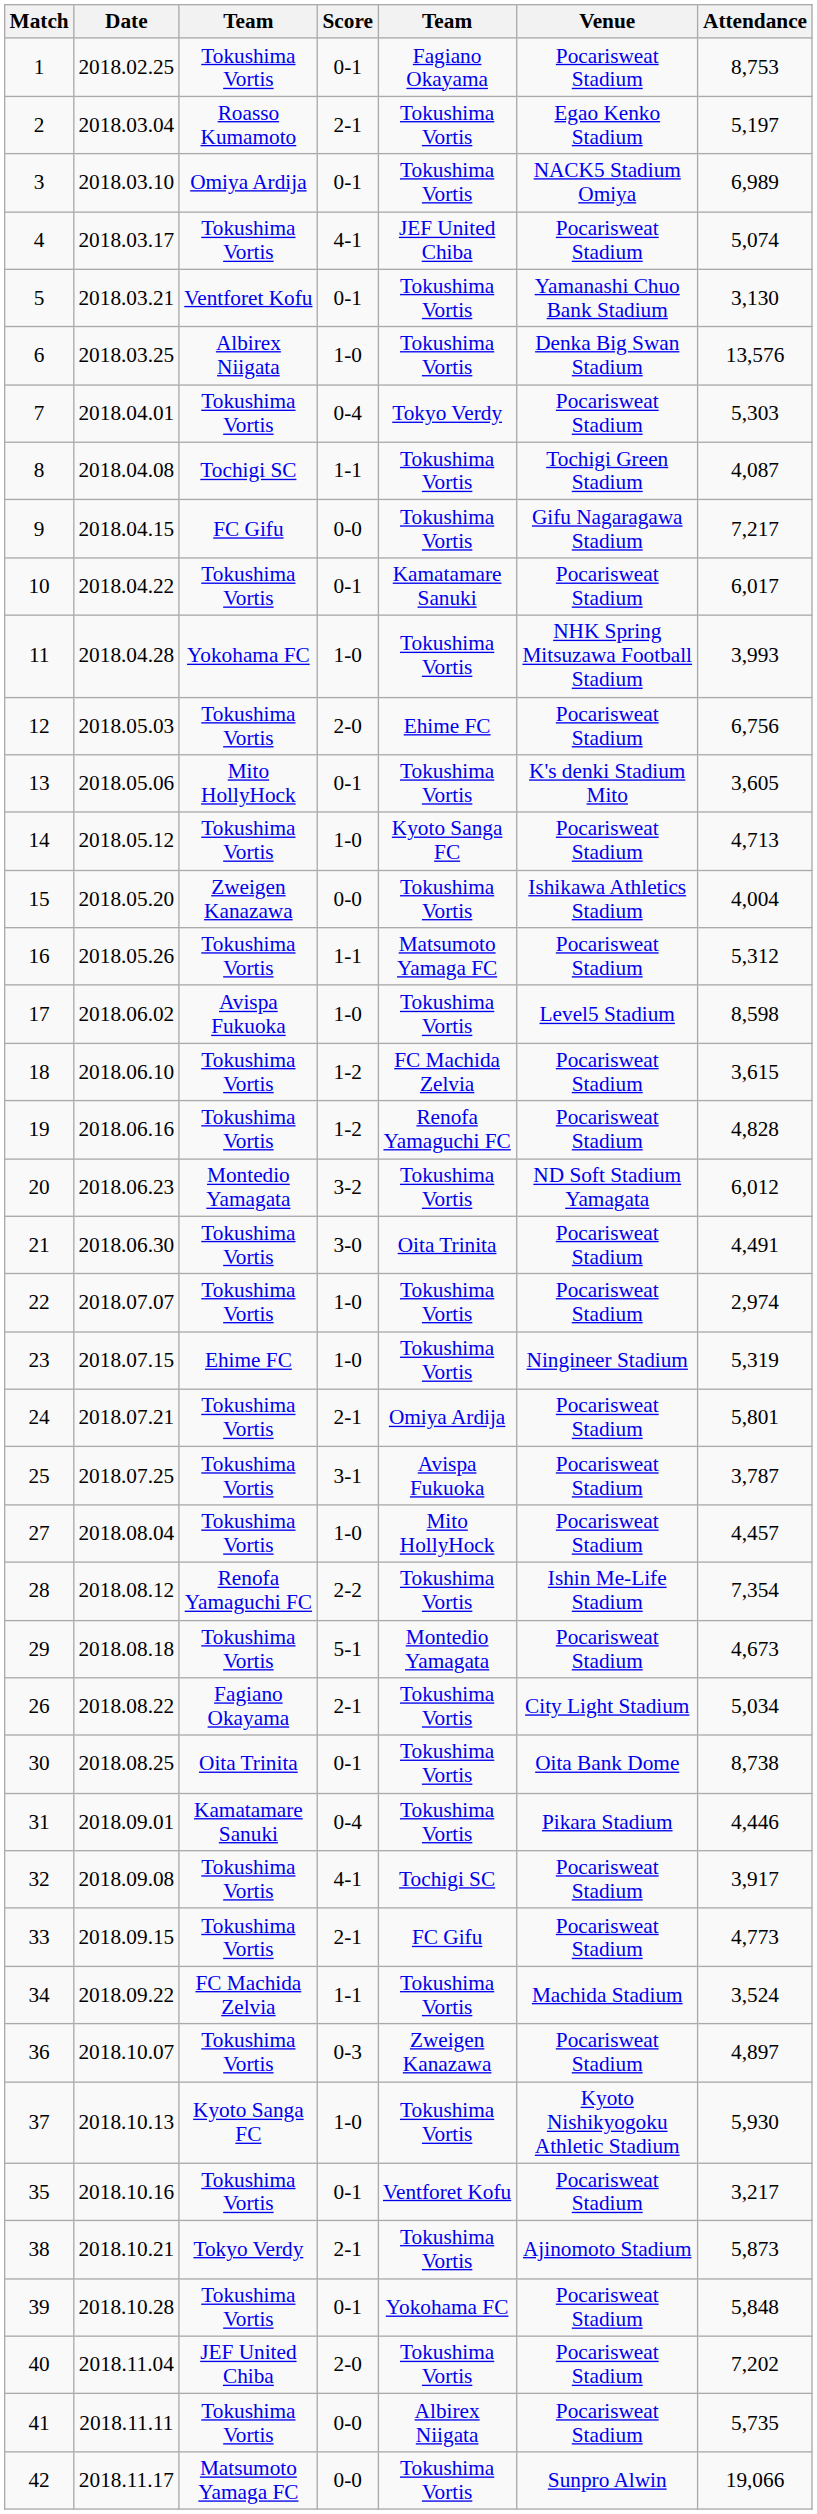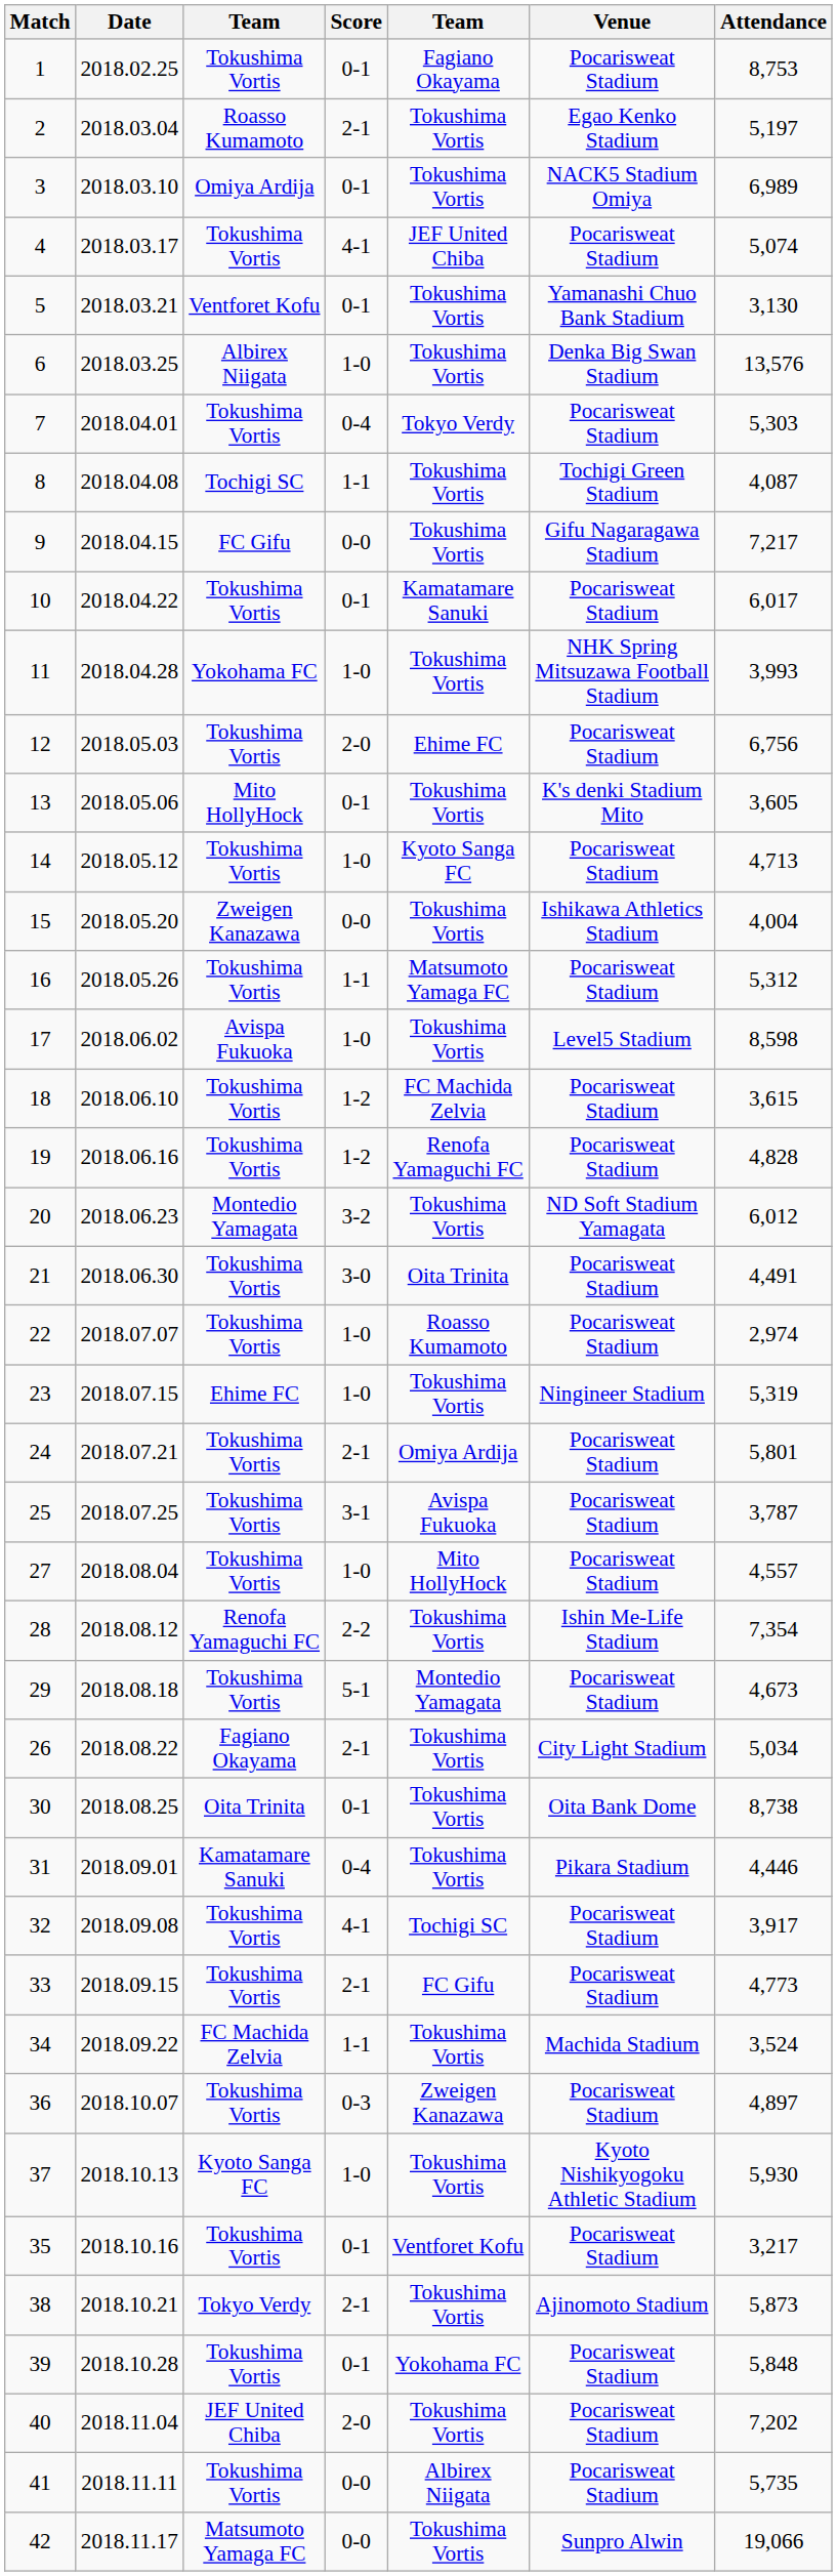 <table class="wikitable" style="text-align:center;">
 <tr>
 <th>Match</th>
 <th>Date</th>
 <th>Team</th>
 <th>Score</th>
 <th>Team</th>
 <th>Venue</th>
 <th>Attendance</th>
 </tr>
 <tr>
 <td>1</td>
 <td>2018.02.25</td>
 <td><a href='#'>Tokushima Vortis</a></td>
 <td>0-1</td>
 <td><a href='#'>Fagiano Okayama</a></td>
 <td><a href='#'>Pocarisweat Stadium</a></td>
 <td>8,753</td>
 </tr>
 <tr>
 <td>2</td>
 <td>2018.03.04</td>
 <td><a href='#'>Roasso Kumamoto</a></td>
 <td>2-1</td>
 <td><a href='#'>Tokushima Vortis</a></td>
 <td><a href='#'>Egao Kenko Stadium</a></td>
 <td>5,197</td>
 </tr>
 <tr>
 <td>3</td>
 <td>2018.03.10</td>
 <td><a href='#'>Omiya Ardija</a></td>
 <td>0-1</td>
 <td><a href='#'>Tokushima Vortis</a></td>
 <td><a href='#'>NACK5 Stadium Omiya</a></td>
 <td>6,989</td>
 </tr>
 <tr>
 <td>4</td>
 <td>2018.03.17</td>
 <td><a href='#'>Tokushima Vortis</a></td>
 <td>4-1</td>
 <td><a href='#'>JEF United Chiba</a></td>
 <td><a href='#'>Pocarisweat Stadium</a></td>
 <td>5,074</td>
 </tr>
 <tr>
 <td>5</td>
 <td>2018.03.21</td>
 <td><a href='#'>Ventforet Kofu</a></td>
 <td>0-1</td>
 <td><a href='#'>Tokushima Vortis</a></td>
 <td><a href='#'>Yamanashi Chuo Bank Stadium</a></td>
 <td>3,130</td>
 </tr>
 <tr>
 <td>6</td>
 <td>2018.03.25</td>
 <td><a href='#'>Albirex Niigata</a></td>
 <td>1-0</td>
 <td><a href='#'>Tokushima Vortis</a></td>
 <td><a href='#'>Denka Big Swan Stadium</a></td>
 <td>13,576</td>
 </tr>
 <tr>
 <td>7</td>
 <td>2018.04.01</td>
 <td><a href='#'>Tokushima Vortis</a></td>
 <td>0-4</td>
 <td><a href='#'>Tokyo Verdy</a></td>
 <td><a href='#'>Pocarisweat Stadium</a></td>
 <td>5,303</td>
 </tr>
 <tr>
 <td>8</td>
 <td>2018.04.08</td>
 <td><a href='#'>Tochigi SC</a></td>
 <td>1-1</td>
 <td><a href='#'>Tokushima Vortis</a></td>
 <td><a href='#'>Tochigi Green Stadium</a></td>
 <td>4,087</td>
 </tr>
 <tr>
 <td>9</td>
 <td>2018.04.15</td>
 <td><a href='#'>FC Gifu</a></td>
 <td>0-0</td>
 <td><a href='#'>Tokushima Vortis</a></td>
 <td><a href='#'>Gifu Nagaragawa Stadium</a></td>
 <td>7,217</td>
 </tr>
 <tr>
 <td>10</td>
 <td>2018.04.22</td>
 <td><a href='#'>Tokushima Vortis</a></td>
 <td>0-1</td>
 <td><a href='#'>Kamatamare Sanuki</a></td>
 <td><a href='#'>Pocarisweat Stadium</a></td>
 <td>6,017</td>
 </tr>
 <tr>
 <td>11</td>
 <td>2018.04.28</td>
 <td><a href='#'>Yokohama FC</a></td>
 <td>1-0</td>
 <td><a href='#'>Tokushima Vortis</a></td>
 <td><a href='#'>NHK Spring Mitsuzawa Football Stadium</a></td>
 <td>3,993</td>
 </tr>
 <tr>
 <td>12</td>
 <td>2018.05.03</td>
 <td><a href='#'>Tokushima Vortis</a></td>
 <td>2-0</td>
 <td><a href='#'>Ehime FC</a></td>
 <td><a href='#'>Pocarisweat Stadium</a></td>
 <td>6,756</td>
 </tr>
 <tr>
 <td>13</td>
 <td>2018.05.06</td>
 <td><a href='#'>Mito HollyHock</a></td>
 <td>0-1</td>
 <td><a href='#'>Tokushima Vortis</a></td>
 <td><a href='#'>K's denki Stadium Mito</a></td>
 <td>3,605</td>
 </tr>
 <tr>
 <td>14</td>
 <td>2018.05.12</td>
 <td><a href='#'>Tokushima Vortis</a></td>
 <td>1-0</td>
 <td><a href='#'>Kyoto Sanga FC</a></td>
 <td><a href='#'>Pocarisweat Stadium</a></td>
 <td>4,713</td>
 </tr>
 <tr>
 <td>15</td>
 <td>2018.05.20</td>
 <td><a href='#'>Zweigen Kanazawa</a></td>
 <td>0-0</td>
 <td><a href='#'>Tokushima Vortis</a></td>
 <td><a href='#'>Ishikawa Athletics Stadium</a></td>
 <td>4,004</td>
 </tr>
 <tr>
 <td>16</td>
 <td>2018.05.26</td>
 <td><a href='#'>Tokushima Vortis</a></td>
 <td>1-1</td>
 <td><a href='#'>Matsumoto Yamaga FC</a></td>
 <td><a href='#'>Pocarisweat Stadium</a></td>
 <td>5,312</td>
 </tr>
 <tr>
 <td>17</td>
 <td>2018.06.02</td>
 <td><a href='#'>Avispa Fukuoka</a></td>
 <td>1-0</td>
 <td><a href='#'>Tokushima Vortis</a></td>
 <td><a href='#'>Level5 Stadium</a></td>
 <td>8,598</td>
 </tr>
 <tr>
 <td>18</td>
 <td>2018.06.10</td>
 <td><a href='#'>Tokushima Vortis</a></td>
 <td>1-2</td>
 <td><a href='#'>FC Machida Zelvia</a></td>
 <td><a href='#'>Pocarisweat Stadium</a></td>
 <td>3,615</td>
 </tr>
 <tr>
 <td>19</td>
 <td>2018.06.16</td>
 <td><a href='#'>Tokushima Vortis</a></td>
 <td>1-2</td>
 <td><a href='#'>Renofa Yamaguchi FC</a></td>
 <td><a href='#'>Pocarisweat Stadium</a></td>
 <td>4,828</td>
 </tr>
 <tr>
 <td>20</td>
 <td>2018.06.23</td>
 <td><a href='#'>Montedio Yamagata</a></td>
 <td>3-2</td>
 <td><a href='#'>Tokushima Vortis</a></td>
 <td><a href='#'>ND Soft Stadium Yamagata</a></td>
 <td>6,012</td>
 </tr>
 <tr>
 <td>21</td>
 <td>2018.06.30</td>
 <td><a href='#'>Tokushima Vortis</a></td>
 <td>3-0</td>
 <td><a href='#'>Oita Trinita</a></td>
 <td><a href='#'>Pocarisweat Stadium</a></td>
 <td>4,491</td>
 </tr>
 <tr>
 <td>22</td>
 <td>2018.07.07</td>
 <td><a href='#'>Tokushima Vortis</a></td>
 <td>1-0</td>
-<td><a href='#'>Tokushima Vortis</a></td>
+<td><a href='#'>Roasso Kumamoto</a></td>
 <td><a href='#'>Pocarisweat Stadium</a></td>
 <td>2,974</td>
 </tr>
 <tr>
 <td>23</td>
 <td>2018.07.15</td>
 <td><a href='#'>Ehime FC</a></td>
 <td>1-0</td>
 <td><a href='#'>Tokushima Vortis</a></td>
 <td><a href='#'>Ningineer Stadium</a></td>
 <td>5,319</td>
 </tr>
 <tr>
 <td>24</td>
 <td>2018.07.21</td>
 <td><a href='#'>Tokushima Vortis</a></td>
 <td>2-1</td>
 <td><a href='#'>Omiya Ardija</a></td>
 <td><a href='#'>Pocarisweat Stadium</a></td>
 <td>5,801</td>
 </tr>
 <tr>
 <td>25</td>
 <td>2018.07.25</td>
 <td><a href='#'>Tokushima Vortis</a></td>
 <td>3-1</td>
 <td><a href='#'>Avispa Fukuoka</a></td>
 <td><a href='#'>Pocarisweat Stadium</a></td>
 <td>3,787</td>
 </tr>
 <tr>
 <td>27</td>
 <td>2018.08.04</td>
 <td><a href='#'>Tokushima Vortis</a></td>
 <td>1-0</td>
 <td><a href='#'>Mito HollyHock</a></td>
 <td><a href='#'>Pocarisweat Stadium</a></td>
-<td>4,457</td>
+<td>4,557</td>
 </tr>
 <tr>
 <td>28</td>
 <td>2018.08.12</td>
 <td><a href='#'>Renofa Yamaguchi FC</a></td>
 <td>2-2</td>
 <td><a href='#'>Tokushima Vortis</a></td>
 <td><a href='#'>Ishin Me-Life Stadium</a></td>
 <td>7,354</td>
 </tr>
 <tr>
 <td>29</td>
 <td>2018.08.18</td>
 <td><a href='#'>Tokushima Vortis</a></td>
 <td>5-1</td>
 <td><a href='#'>Montedio Yamagata</a></td>
 <td><a href='#'>Pocarisweat Stadium</a></td>
 <td>4,673</td>
 </tr>
 <tr>
 <td>26</td>
 <td>2018.08.22</td>
 <td><a href='#'>Fagiano Okayama</a></td>
 <td>2-1</td>
 <td><a href='#'>Tokushima Vortis</a></td>
 <td><a href='#'>City Light Stadium</a></td>
 <td>5,034</td>
 </tr>
 <tr>
 <td>30</td>
 <td>2018.08.25</td>
 <td><a href='#'>Oita Trinita</a></td>
 <td>0-1</td>
 <td><a href='#'>Tokushima Vortis</a></td>
 <td><a href='#'>Oita Bank Dome</a></td>
 <td>8,738</td>
 </tr>
 <tr>
 <td>31</td>
 <td>2018.09.01</td>
 <td><a href='#'>Kamatamare Sanuki</a></td>
 <td>0-4</td>
 <td><a href='#'>Tokushima Vortis</a></td>
 <td><a href='#'>Pikara Stadium</a></td>
 <td>4,446</td>
 </tr>
 <tr>
 <td>32</td>
 <td>2018.09.08</td>
 <td><a href='#'>Tokushima Vortis</a></td>
 <td>4-1</td>
 <td><a href='#'>Tochigi SC</a></td>
 <td><a href='#'>Pocarisweat Stadium</a></td>
 <td>3,917</td>
 </tr>
 <tr>
 <td>33</td>
 <td>2018.09.15</td>
 <td><a href='#'>Tokushima Vortis</a></td>
 <td>2-1</td>
 <td><a href='#'>FC Gifu</a></td>
 <td><a href='#'>Pocarisweat Stadium</a></td>
 <td>4,773</td>
 </tr>
 <tr>
 <td>34</td>
 <td>2018.09.22</td>
 <td><a href='#'>FC Machida Zelvia</a></td>
 <td>1-1</td>
 <td><a href='#'>Tokushima Vortis</a></td>
 <td><a href='#'>Machida Stadium</a></td>
 <td>3,524</td>
 </tr>
 <tr>
 <td>36</td>
 <td>2018.10.07</td>
 <td><a href='#'>Tokushima Vortis</a></td>
 <td>0-3</td>
 <td><a href='#'>Zweigen Kanazawa</a></td>
 <td><a href='#'>Pocarisweat Stadium</a></td>
 <td>4,897</td>
 </tr>
 <tr>
 <td>37</td>
 <td>2018.10.13</td>
 <td><a href='#'>Kyoto Sanga FC</a></td>
 <td>1-0</td>
 <td><a href='#'>Tokushima Vortis</a></td>
 <td><a href='#'>Kyoto Nishikyogoku Athletic Stadium</a></td>
 <td>5,930</td>
 </tr>
 <tr>
 <td>35</td>
 <td>2018.10.16</td>
 <td><a href='#'>Tokushima Vortis</a></td>
 <td>0-1</td>
 <td><a href='#'>Ventforet Kofu</a></td>
 <td><a href='#'>Pocarisweat Stadium</a></td>
 <td>3,217</td>
 </tr>
 <tr>
 <td>38</td>
 <td>2018.10.21</td>
 <td><a href='#'>Tokyo Verdy</a></td>
 <td>2-1</td>
 <td><a href='#'>Tokushima Vortis</a></td>
 <td><a href='#'>Ajinomoto Stadium</a></td>
 <td>5,873</td>
 </tr>
 <tr>
 <td>39</td>
 <td>2018.10.28</td>
 <td><a href='#'>Tokushima Vortis</a></td>
 <td>0-1</td>
 <td><a href='#'>Yokohama FC</a></td>
 <td><a href='#'>Pocarisweat Stadium</a></td>
 <td>5,848</td>
 </tr>
 <tr>
 <td>40</td>
 <td>2018.11.04</td>
 <td><a href='#'>JEF United Chiba</a></td>
 <td>2-0</td>
 <td><a href='#'>Tokushima Vortis</a></td>
 <td><a href='#'>Pocarisweat Stadium</a></td>
 <td>7,202</td>
 </tr>
 <tr>
 <td>41</td>
 <td>2018.11.11</td>
 <td><a href='#'>Tokushima Vortis</a></td>
 <td>0-0</td>
 <td><a href='#'>Albirex Niigata</a></td>
 <td><a href='#'>Pocarisweat Stadium</a></td>
 <td>5,735</td>
 </tr>
 <tr>
 <td>42</td>
 <td>2018.11.17</td>
 <td><a href='#'>Matsumoto Yamaga FC</a></td>
 <td>0-0</td>
 <td><a href='#'>Tokushima Vortis</a></td>
 <td><a href='#'>Sunpro Alwin</a></td>
 <td>19,066</td>
 </tr>
 </table>
